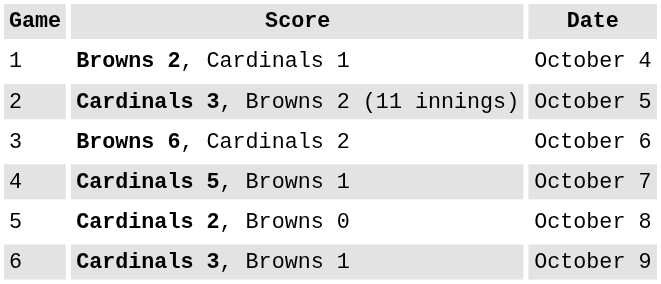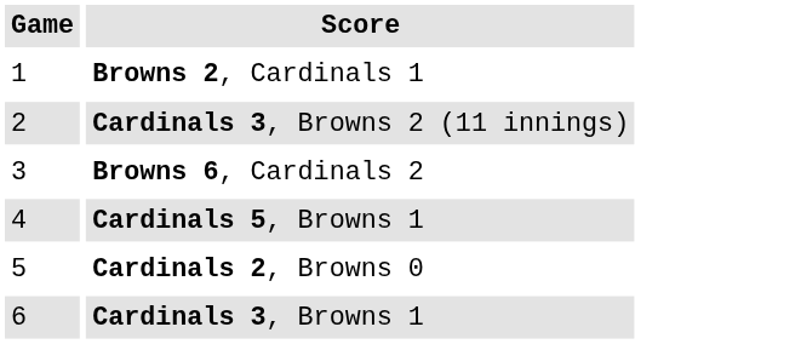 <table border="0" cellspacing="3" cellpadding="3">
 <tr style="background: #e3e3e3;">
 <th>Game</th>
 <th>Score</th>
-<th>Date</th>
 </tr>
 <tr>
 <td>1</td>
 <td><strong>Browns 2</strong>, Cardinals 1</td>
-<td>October 4</td>
 </tr>
 <tr style="background: #e3e3e3;">
 <td>2</td>
 <td><strong>Cardinals 3</strong>, Browns 2 (11 innings)</td>
-<td>October 5</td>
 </tr>
 <tr>
 <td>3</td>
 <td><strong>Browns 6</strong>, Cardinals 2</td>
-<td>October 6</td>
 </tr>
 <tr style="background: #e3e3e3;">
 <td>4</td>
 <td><strong>Cardinals 5</strong>, Browns 1</td>
-<td>October 7</td>
 </tr>
 <tr>
 <td>5</td>
 <td><strong>Cardinals 2</strong>, Browns 0</td>
-<td>October 8</td>
 </tr>
 <tr style="background: #e3e3e3;">
 <td>6</td>
 <td><strong>Cardinals 3</strong>, Browns 1</td>
-<td>October 9</td>
 </tr>
 </table>
